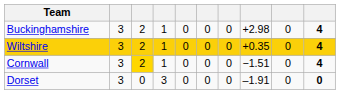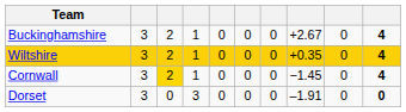 <table class="wikitable" style="text-align:center">
 <tr>
 <th width="150">Team</th>
 <th width="25"></th>
 <th width="25"></th>
 <th width="25"></th>
 <th width="25"></th>
 <th width="25"></th>
 <th width="25"></th>
 <th width="40"></th>
 <th width="40"></th>
 <th width="40"></th>
 </tr>
 <tr>
 <td style="text-align:left"><a href='#'>Buckinghamshire</a></td>
 <td>3</td>
 <td>2</td>
 <td>1</td>
 <td>0</td>
 <td>0</td>
 <td>0</td>
-<td>+2.98</td>
+<td>+2.67</td>
 <td>0</td>
 <td><strong>4</strong></td>
 </tr>
 <tr style="background:#fbd009">
 <td style="text-align:left"><a href='#'>Wiltshire</a></td>
 <td>3</td>
 <td>2</td>
 <td>1</td>
 <td>0</td>
 <td>0</td>
 <td>0</td>
 <td>+0.35</td>
 <td>0</td>
 <td><strong>4</strong></td>
 </tr>
 <tr>
 <td style="text-align:left"><a href='#'>Cornwall</a></td>
 <td>3</td>
 <td style="background: gold;">2</td>
 <td>1</td>
 <td>0</td>
 <td>0</td>
 <td>0</td>
-<td>−1.51</td>
+<td>−1.45</td>
 <td>0</td>
 <td><strong>4</strong></td>
 </tr>
 <tr>
 <td style="text-align:left"><a href='#'>Dorset</a></td>
 <td>3</td>
 <td>0</td>
 <td>3</td>
 <td>0</td>
 <td>0</td>
 <td>0</td>
 <td>–1.91</td>
 <td>0</td>
 <td><strong>0</strong></td>
 </tr>
 </table>
